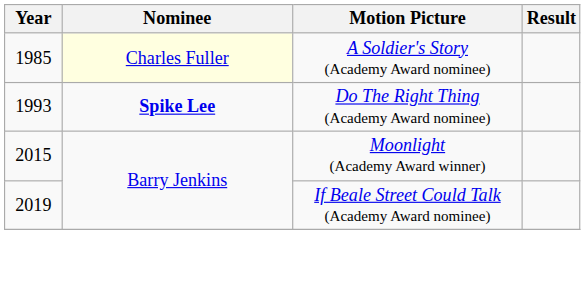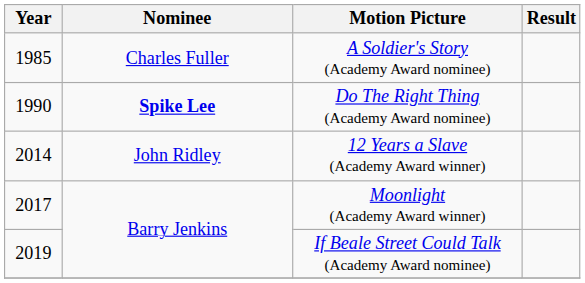 <table class="wikitable" style="text-align: center">
 <tr>
 <th style="width:10%;">Year</th>
 <th style="width:40%;">Nominee</th>
 <th style="width:40%;">Motion Picture</th>
 <th style="width:10%;">Result</th>
 </tr>
 <tr>
 <td style="text-align:center;">1985</td>
-<td style="background: lightyellow;"><a href='#'>Charles Fuller</a></td>
+<td><a href='#'>Charles Fuller</a></td>
 <td><em><a href='#'>A Soldier's Story</a></em><br><small>(Academy Award nominee)</small></td>
 <td></td>
 </tr>
 <tr>
-<td style="text-align:center;">1993</td>
+<td style="text-align:center;">1990</td>
 <td><strong><a href='#'>Spike Lee</a></strong></td>
 <td><em><a href='#'>Do The Right Thing</a></em><br><small>(Academy Award nominee)</small></td>
 <td></td>
 </tr>
 <tr>
-<td style="text-align:center;">2015</td>
+<td style="text-align:center;">2014</td>
+<td><a href='#'>John Ridley</a></td>
+<td><em><a href='#'>12 Years a Slave</a></em><br><small>(Academy Award winner)</small></td>
+<td></td>
+</tr>
+<tr>
+<td style="text-align:center;">2017</td>
 <td rowspan="2"><a href='#'>Barry Jenkins</a></td>
 <td><em><a href='#'>Moonlight</a></em><br><small>(Academy Award winner)</small></td>
 <td></td>
 </tr>
 <tr>
 <td style="text-align:center;">2019</td>
 <td><em><a href='#'>If Beale Street Could Talk</a></em><br><small>(Academy Award nominee)</small></td>
 <td></td>
 </tr>
 <tr>
 </tr>
 </table>
